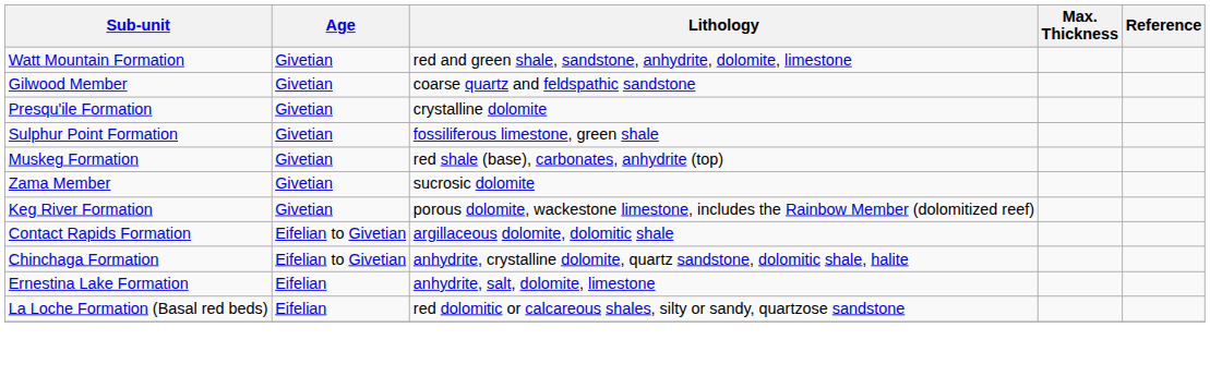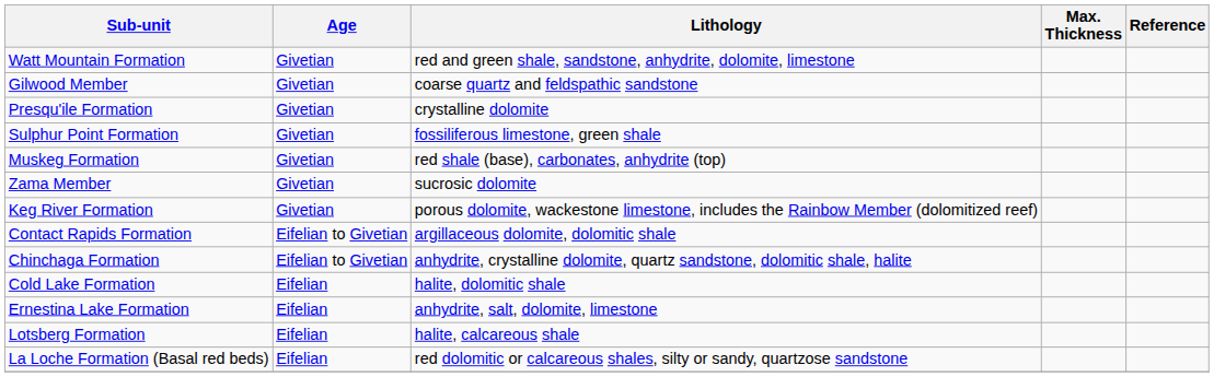 <table class="wikitable">
 <tr>
 <th><a href='#'>Sub-unit</a></th>
 <th><a href='#'>Age</a></th>
 <th>Lithology</th>
 <th>Max.<br>Thickness</th>
 <th>Reference</th>
 </tr>
 <tr>
 <td><a href='#'>Watt Mountain Formation</a></td>
 <td><a href='#'>Givetian</a></td>
 <td>red and green <a href='#'>shale</a>, <a href='#'>sandstone</a>, <a href='#'>anhydrite</a>, <a href='#'>dolomite</a>, <a href='#'>limestone</a></td>
 <td></td>
 <td></td>
 </tr>
 <tr>
 <td><a href='#'>Gilwood Member</a></td>
 <td><a href='#'>Givetian</a></td>
 <td>coarse <a href='#'>quartz</a> and <a href='#'>feldspathic</a> <a href='#'>sandstone</a></td>
 <td></td>
 <td></td>
 </tr>
 <tr>
 <td><a href='#'>Presqu'ile Formation</a></td>
 <td><a href='#'>Givetian</a></td>
 <td>crystalline <a href='#'>dolomite</a></td>
 <td></td>
 <td></td>
 </tr>
 <tr>
 <td><a href='#'>Sulphur Point Formation</a></td>
 <td><a href='#'>Givetian</a></td>
 <td><a href='#'>fossiliferous limestone</a>, green <a href='#'>shale</a></td>
 <td></td>
 <td></td>
 </tr>
 <tr>
 <td><a href='#'>Muskeg Formation</a></td>
 <td><a href='#'>Givetian</a></td>
 <td>red <a href='#'>shale</a> (base), <a href='#'>carbonates</a>, <a href='#'>anhydrite</a> (top)</td>
 <td></td>
 <td></td>
 </tr>
 <tr>
 <td><a href='#'>Zama Member</a></td>
 <td><a href='#'>Givetian</a></td>
 <td>sucrosic <a href='#'>dolomite</a></td>
 <td></td>
 <td></td>
 </tr>
 <tr>
 <td><a href='#'>Keg River Formation</a></td>
 <td><a href='#'>Givetian</a></td>
 <td>porous <a href='#'>dolomite</a>, wackestone <a href='#'>limestone</a>, includes the <a href='#'>Rainbow Member</a> (dolomitized reef)</td>
 <td></td>
 <td></td>
 </tr>
 <tr>
 <td><a href='#'>Contact Rapids Formation</a></td>
 <td><a href='#'>Eifelian</a> to <a href='#'>Givetian</a></td>
 <td><a href='#'>argillaceous</a> <a href='#'>dolomite</a>, <a href='#'>dolomitic</a> <a href='#'>shale</a></td>
 <td></td>
 <td></td>
 </tr>
 <tr>
 <td><a href='#'>Chinchaga Formation</a></td>
 <td><a href='#'>Eifelian</a> to <a href='#'>Givetian</a></td>
 <td><a href='#'>anhydrite</a>, crystalline <a href='#'>dolomite</a>, quartz <a href='#'>sandstone</a>, <a href='#'>dolomitic</a> <a href='#'>shale</a>, <a href='#'>halite</a></td>
 <td></td>
 <td></td>
 </tr>
 <tr>
+<td><a href='#'>Cold Lake Formation</a></td>
+<td><a href='#'>Eifelian</a></td>
+<td><a href='#'>halite</a>, <a href='#'>dolomitic</a> <a href='#'>shale</a></td>
+<td></td>
+<td></td>
+</tr>
+<tr>
 <td><a href='#'>Ernestina Lake Formation</a></td>
 <td><a href='#'>Eifelian</a></td>
 <td><a href='#'>anhydrite</a>, <a href='#'>salt</a>, <a href='#'>dolomite</a>, <a href='#'>limestone</a></td>
+<td></td>
+<td></td>
+</tr>
+<tr>
+<td><a href='#'>Lotsberg Formation</a></td>
+<td><a href='#'>Eifelian</a></td>
+<td><a href='#'>halite</a>, <a href='#'>calcareous</a> <a href='#'>shale</a></td>
 <td></td>
 <td></td>
 </tr>
 <tr>
 <td><a href='#'>La Loche Formation</a> (Basal red beds)</td>
 <td><a href='#'>Eifelian</a></td>
 <td>red <a href='#'>dolomitic</a> or <a href='#'>calcareous</a> <a href='#'>shales</a>, silty or sandy, quartzose <a href='#'>sandstone</a></td>
 <td></td>
 <td></td>
 </tr>
 <tr>
 </tr>
 </table>
